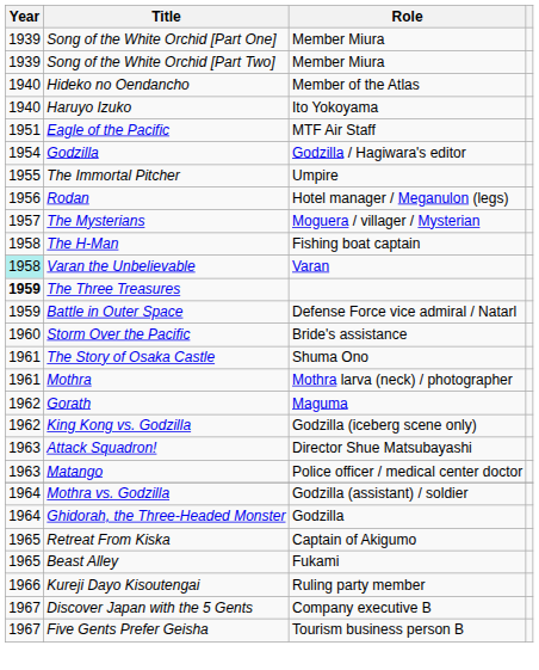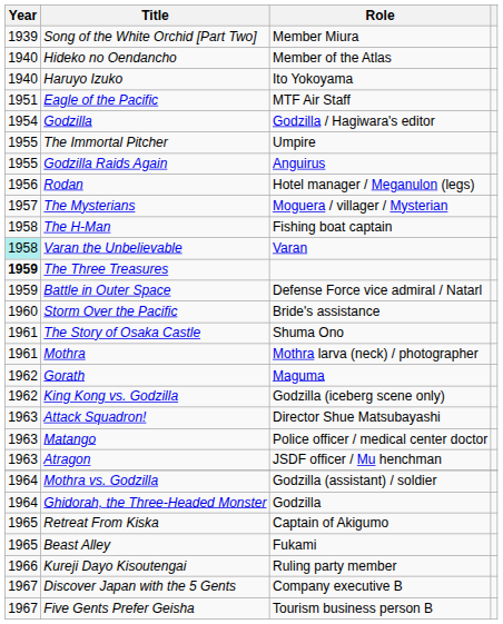 <table class="wikitable sortable">
 <tr>
 <th>Year</th>
 <th>Title</th>
 <th>Role</th>
 <th></th>
-</tr>
-<tr>
-<td>1939</td>
-<td><em>Song of the White Orchid [Part One]</em></td>
-<td>Member Miura</td>
-<td></td>
 </tr>
 <tr>
 <td>1939</td>
 <td><em>Song of the White Orchid [Part Two]</em></td>
 <td>Member Miura</td>
 <td></td>
 </tr>
 <tr>
 <td>1940</td>
 <td><em>Hideko no Oendancho</em></td>
 <td>Member of the Atlas</td>
 <td></td>
 </tr>
 <tr>
 <td>1940</td>
 <td><em>Haruyo Izuko</em></td>
 <td>Ito Yokoyama</td>
 <td></td>
 </tr>
 <tr>
 <td>1951</td>
 <td><em><a href='#'>Eagle of the Pacific</a></em></td>
 <td>MTF Air Staff</td>
 <td></td>
 </tr>
 <tr>
 <td>1954</td>
 <td><a href='#'><em>Godzilla</em></a></td>
 <td><a href='#'>Godzilla</a> / Hagiwara's editor</td>
 <td></td>
 </tr>
 <tr>
 <td>1955</td>
 <td><em>The Immortal Pitcher</em></td>
 <td>Umpire</td>
+<td></td>
+</tr>
+<tr>
+<td>1955</td>
+<td><em><a href='#'>Godzilla Raids Again</a></em></td>
+<td><a href='#'>Anguirus</a></td>
 <td></td>
 </tr>
 <tr>
 <td>1956</td>
 <td><em><a href='#'>Rodan</a></em></td>
 <td>Hotel manager / <a href='#'>Meganulon</a> (legs)</td>
 <td></td>
 </tr>
 <tr>
 <td>1957</td>
 <td><em><a href='#'>The Mysterians</a></em></td>
 <td><a href='#'>Moguera</a> / villager / <a href='#'>Mysterian</a></td>
 <td></td>
 </tr>
 <tr>
 <td>1958</td>
 <td><em><a href='#'>The H-Man</a></em></td>
 <td>Fishing boat captain</td>
 <td></td>
 </tr>
 <tr>
 <td style="background: paleturquoise;">1958</td>
 <td><em><a href='#'>Varan the Unbelievable</a></em></td>
 <td><a href='#'>Varan</a></td>
 <td></td>
 </tr>
 <tr>
 <td><strong>1959</strong></td>
 <td><em><a href='#'>The Three Treasures</a></em></td>
 <td></td>
 <td></td>
 </tr>
 <tr>
 <td>1959</td>
 <td><em><a href='#'>Battle in Outer Space</a></em></td>
 <td>Defense Force vice admiral / Natarl</td>
 <td></td>
 </tr>
 <tr>
 <td>1960</td>
 <td><em><a href='#'>Storm Over the Pacific</a></em></td>
 <td>Bride's assistance</td>
 <td></td>
 </tr>
 <tr>
 <td>1961</td>
 <td><em><a href='#'>The Story of Osaka Castle</a></em></td>
 <td>Shuma Ono</td>
 <td></td>
 </tr>
 <tr>
 <td>1961</td>
 <td><a href='#'><em>Mothra</em></a></td>
 <td><a href='#'>Mothra</a> larva (neck) / photographer</td>
 <td></td>
 </tr>
 <tr>
 <td>1962</td>
 <td><em><a href='#'>Gorath</a></em></td>
 <td><a href='#'>Maguma</a></td>
 <td></td>
 </tr>
 <tr>
 <td>1962</td>
 <td><em><a href='#'>King Kong vs. Godzilla</a></em></td>
 <td>Godzilla (iceberg scene only)</td>
 <td></td>
 </tr>
 <tr>
 <td>1963</td>
 <td><em><a href='#'>Attack Squadron!</a></em></td>
 <td>Director Shue Matsubayashi</td>
 <td></td>
 </tr>
 <tr>
 <td>1963</td>
 <td><em><a href='#'>Matango</a></em></td>
 <td>Police officer / medical center doctor</td>
 <td></td>
 </tr>
 <tr>
+<td>1963</td>
+<td><em><a href='#'>Atragon</a></em></td>
+<td>JSDF officer / <a href='#'>Mu</a> henchman</td>
+<td></td>
+</tr>
+<tr>
 </tr>
 <tr>
 <td>1964</td>
 <td><em><a href='#'>Mothra vs. Godzilla</a></em></td>
 <td>Godzilla (assistant) / soldier</td>
 <td></td>
 </tr>
 <tr>
 <td>1964</td>
 <td><em><a href='#'>Ghidorah, the Three-Headed Monster</a></em></td>
 <td>Godzilla</td>
 <td></td>
 </tr>
 <tr>
 <td>1965</td>
 <td><em>Retreat From Kiska</em></td>
 <td>Captain of Akigumo</td>
 <td></td>
 </tr>
 <tr>
 <td>1965</td>
 <td><em>Beast Alley</em></td>
 <td>Fukami</td>
 <td></td>
 </tr>
 <tr>
 <td>1966</td>
 <td><em>Kureji Dayo Kisoutengai</em></td>
 <td>Ruling party member</td>
 <td></td>
 </tr>
 <tr>
 <td>1967</td>
 <td><em>Discover Japan with the 5 Gents</em></td>
 <td>Company executive B</td>
 <td></td>
 </tr>
 <tr>
 <td>1967</td>
 <td><em>Five Gents Prefer Geisha</em></td>
 <td>Tourism business person B</td>
 <td></td>
 </tr>
 </table>
